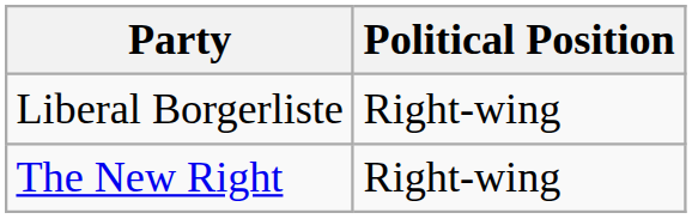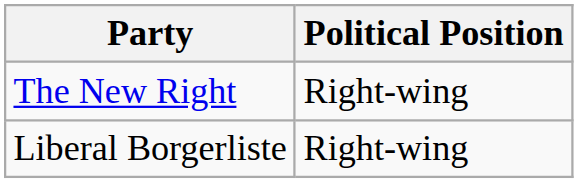 <table class="wikitable mw-collapsible mw-collapsed">
 <tr>
 <th>Party</th>
 <th>Political Position</th>
 </tr>
 <tr>
+<td><a href='#'>The New Right</a></td>
+<td>Right-wing</td>
+</tr>
+<tr>
 <td>Liberal Borgerliste</td>
 <td>Right-wing</td>
 </tr>
-<tr>
-<td><a href='#'>The New Right</a></td>
-<td>Right-wing</td>
-</tr>
 </table>
